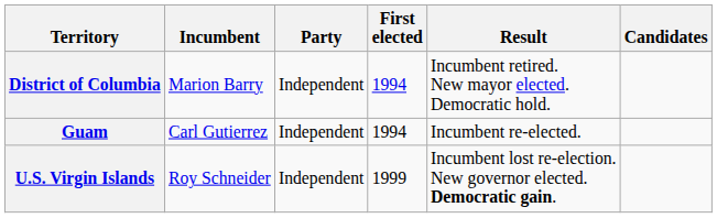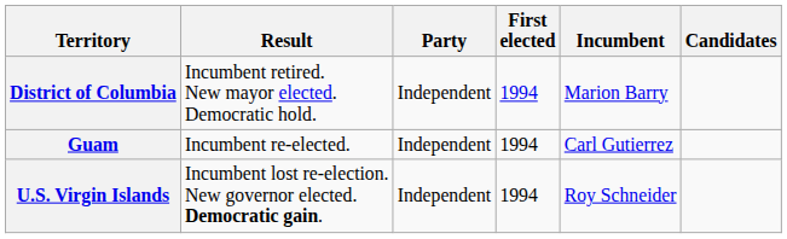 <table class="wikitable sortable">
 <tr valign=bottom>
 <th>Territory</th>
-<th>Incumbent</th>
+<th>Result</th>
 <th>Party</th>
 <th>First<br>elected</th>
-<th>Result</th>
+<th>Incumbent</th>
 <th>Candidates</th>
 </tr>
 <tr>
 <th><a href='#'>District of Columbia</a></th>
-<td><a href='#'>Marion Barry</a></td>
+<td>Incumbent retired.<br>New mayor <a href='#'>elected</a>.<br>Democratic hold.</td>
 <td>Independent</td>
 <td><a href='#'>1994</a></td>
-<td>Incumbent retired.<br>New mayor <a href='#'>elected</a>.<br>Democratic hold.</td>
+<td><a href='#'>Marion Barry</a></td>
 <td nowrap></td>
 </tr>
 <tr>
 <th><a href='#'>Guam</a></th>
-<td><a href='#'>Carl Gutierrez</a></td>
+<td>Incumbent re-elected.</td>
 <td>Independent</td>
 <td>1994</td>
-<td>Incumbent re-elected.</td>
+<td><a href='#'>Carl Gutierrez</a></td>
 <td nowrap></td>
 </tr>
 <tr>
 <th><a href='#'>U.S. Virgin Islands</a></th>
+<td>Incumbent lost re-election.<br>New governor elected.<br><strong>Democratic gain</strong>.</td>
+<td>Independent</td>
+<td>1994</td>
 <td><a href='#'>Roy Schneider</a></td>
-<td>Independent</td>
-<td>1999</td>
-<td>Incumbent lost re-election.<br>New governor elected.<br><strong>Democratic gain</strong>.</td>
 <td nowrap></td>
 </tr>
 </table>
